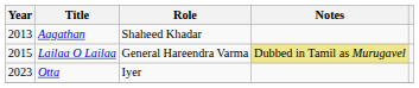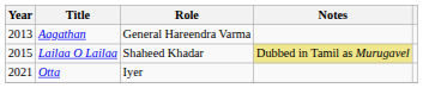 <table class="wikitable sortable">
 <tr>
 <th scope="col">Year</th>
 <th scope="col">Title</th>
 <th scope="col">Role</th>
 <th scope="col" class="unsortable">Notes</th>
 <th scope="col" class="unsortable"></th>
 </tr>
 <tr>
 <td>2013</td>
 <td><em><a href='#'>Aagathan</a></em></td>
-<td>Shaheed Khadar</td>
+<td>General Hareendra Varma</td>
 <td></td>
 <td></td>
 </tr>
 <tr>
 <td>2015</td>
 <td><em><a href='#'>Lailaa O Lailaa</a></em></td>
-<td>General Hareendra Varma</td>
+<td>Shaheed Khadar</td>
 <td style="background: khaki;">Dubbed in Tamil as <em>Murugavel</em></td>
 <td></td>
 </tr>
 <tr>
-<td>2023</td>
+<td>2021</td>
 <td><em><a href='#'>Otta</a></em></td>
 <td>Iyer</td>
 <td></td>
 <td></td>
 </tr>
 <tr>
 </tr>
 </table>
